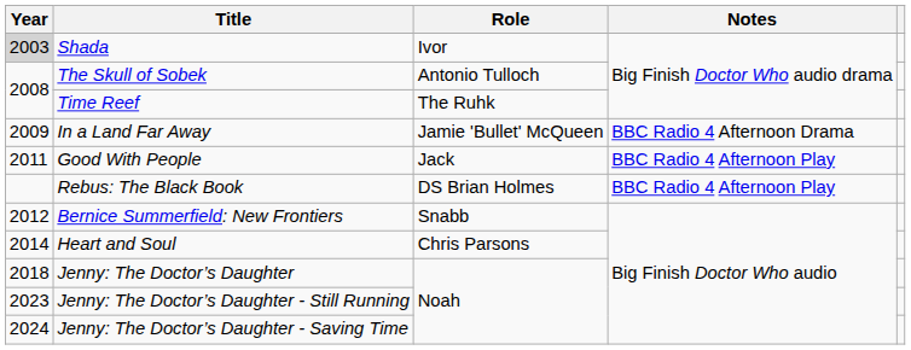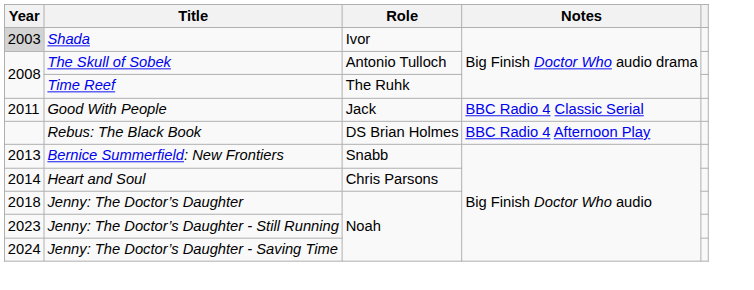 <table class="wikitable" style="font-size: 100%;">
 <tr>
 <th>Year</th>
 <th>Title</th>
 <th>Role</th>
 <th>Notes</th>
 <th></th>
 </tr>
 <tr>
 <td style="background: lightgrey;">2003</td>
 <td><em><a href='#'>Shada</a></em></td>
 <td>Ivor</td>
 <td rowspan="3">Big Finish <em><a href='#'>Doctor Who</a></em> audio drama</td>
 <td></td>
 </tr>
 <tr>
 <td rowspan=2>2008</td>
 <td><em><a href='#'>The Skull of Sobek</a></em></td>
 <td>Antonio Tulloch</td>
 <td></td>
 </tr>
 <tr>
 <td><em><a href='#'>Time Reef</a></em></td>
 <td>The Ruhk</td>
 <td></td>
 </tr>
 <tr>
-<td>2009</td>
-<td><em>In a Land Far Away</em></td>
-<td>Jamie 'Bullet' McQueen</td>
-<td><a href='#'>BBC Radio 4</a> Afternoon Drama</td>
-<td></td>
-</tr>
-<tr>
 <td>2011</td>
 <td><em>Good With People</em></td>
 <td>Jack</td>
-<td><a href='#'>BBC Radio 4</a> <a href='#'>Afternoon Play</a></td>
+<td><a href='#'>BBC Radio 4</a> <a href='#'>Classic Serial</a></td>
 <td></td>
 </tr>
 <tr>
 <td> </td>
 <td><em>Rebus: The Black Book</em></td>
 <td>DS Brian Holmes</td>
 <td><a href='#'>BBC Radio 4</a> <a href='#'>Afternoon Play</a></td>
 <td></td>
 </tr>
 <tr>
-<td>2012</td>
+<td>2013</td>
 <td><em><a href='#'>Bernice Summerfield</a>: New Frontiers</em></td>
 <td>Snabb</td>
 <td rowspan="5">Big Finish <em>Doctor Who</em> audio</td>
 <td></td>
 </tr>
 <tr>
 <td>2014</td>
 <td><em>Heart and Soul</em></td>
 <td>Chris Parsons</td>
 <td></td>
 </tr>
 <tr>
 <td>2018</td>
 <td><em>Jenny: The Doctor’s Daughter</em></td>
 <td rowspan="3">Noah</td>
 <td></td>
 </tr>
 <tr>
 <td>2023</td>
 <td><em>Jenny: The Doctor’s Daughter - Still Running</em></td>
 <td></td>
 </tr>
 <tr>
 <td>2024</td>
 <td><em>Jenny: The Doctor’s Daughter - Saving Time</em></td>
 <td></td>
 </tr>
 </table>
